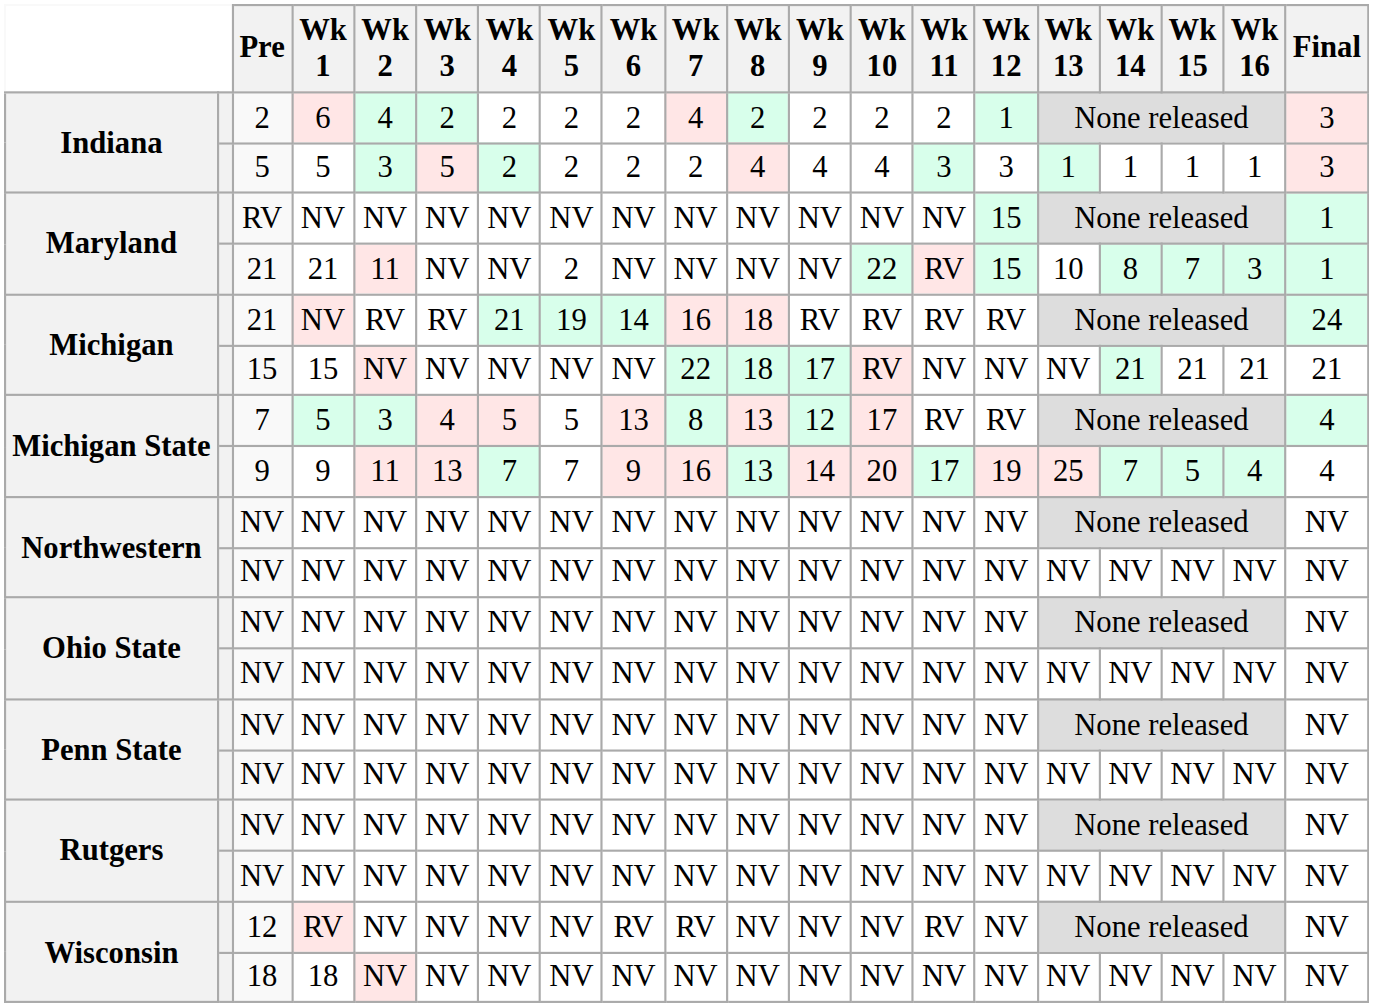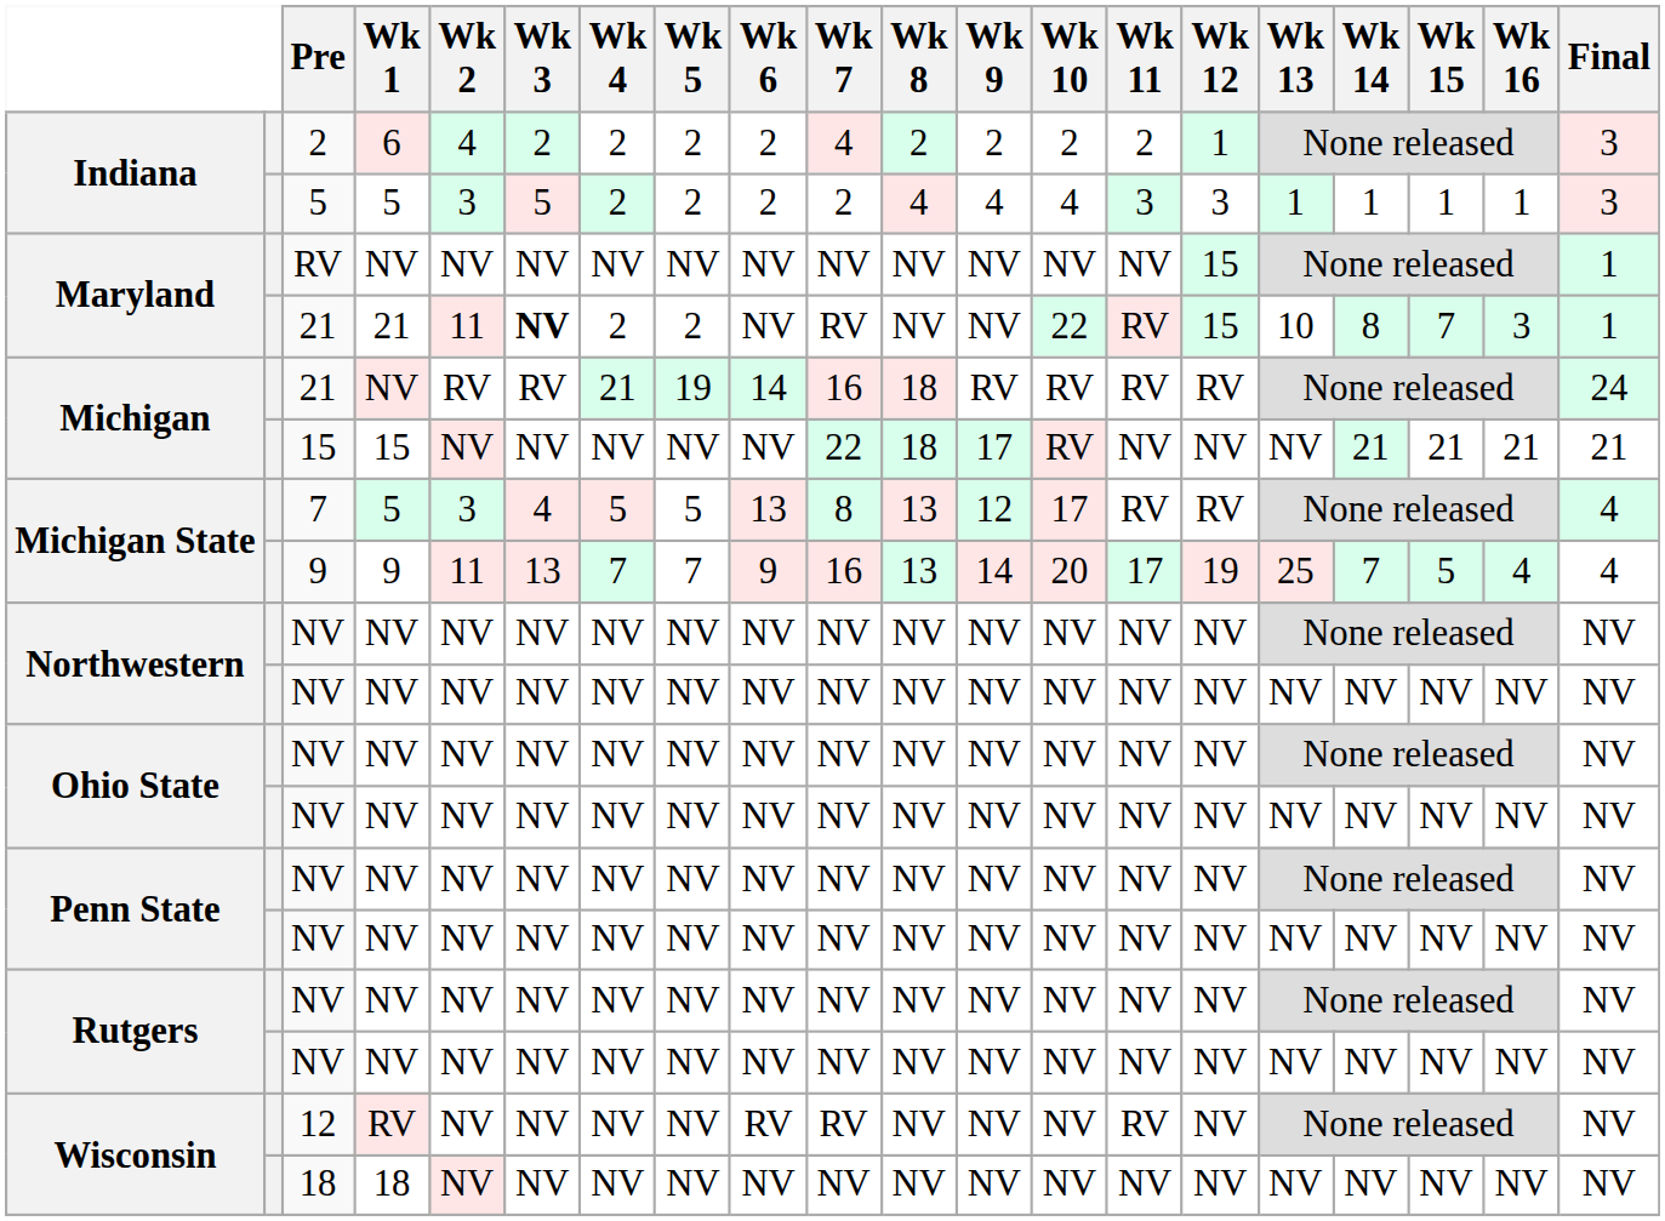 <table class="wikitable" style="white-space:nowrap;font-size:90%;text-align:center;">
 <tr>
 <th colspan=2 style="background:white; border-top-style:hidden; border-left-style:hidden;"> </th>
 <th>Pre</th>
 <th>Wk<br> 1</th>
 <th>Wk<br>2</th>
 <th>Wk<br>3</th>
 <th>Wk<br>4</th>
 <th>Wk<br>5</th>
 <th>Wk<br>6</th>
 <th>Wk<br>7</th>
 <th>Wk<br>8</th>
 <th>Wk<br>9</th>
 <th>Wk<br>10</th>
 <th>Wk<br>11</th>
 <th>Wk<br>12</th>
 <th>Wk<br>13</th>
 <th>Wk<br>14</th>
 <th>Wk<br>15</th>
 <th>Wk<br>16</th>
 <th>Final</th>
 </tr>
 <tr>
 <th rowspan=2 style=>Indiana</th>
 <th></th>
 <td>2</td>
 <td style="background:#ffe6e6;">6</td>
 <td style="background:#d8ffeb;">4</td>
 <td style="background:#d8ffeb;">2</td>
 <td style="background:#FFF;">2</td>
 <td style="background:#FFF;">2</td>
 <td style="background:#FFF;">2</td>
 <td style="background:#ffe6e6;">4</td>
 <td style="background:#d8ffeb;">2</td>
 <td style="background:#FFF;">2</td>
 <td style="background:#FFF;">2</td>
 <td style="background:#FFF;">2</td>
 <td style="background:#d8ffeb;">1</td>
 <td colspan="4" style="background:#DDD;">None released</td>
 <td style="background:#ffe6e6;">3</td>
 </tr>
 <tr>
 <th></th>
 <td>5</td>
 <td style="background:#FFF;">5</td>
 <td style="background:#d8ffeb;">3</td>
 <td style="background:#ffe6e6;">5</td>
 <td style="background:#d8ffeb;">2</td>
 <td style="background:#FFF;">2</td>
 <td style="background:#FFF;">2</td>
 <td style="background:#FFF;">2</td>
 <td style="background:#ffe6e6;">4</td>
 <td style="background:#FFF;">4</td>
 <td style="background:#FFF;">4</td>
 <td style="background:#d8ffeb;">3</td>
 <td style="background:#FFF;">3</td>
 <td style="background:#d8ffeb;">1</td>
 <td style="background:#FFF;">1</td>
 <td style="background:#FFF;">1</td>
 <td style="background:#FFF;">1</td>
 <td style="background:#ffe6e6;">3</td>
 </tr>
 <tr>
 <th rowspan=2 style=>Maryland</th>
 <th></th>
 <td>RV</td>
 <td style="background:#FFF;">NV</td>
 <td style="background:#FFF;">NV</td>
 <td style="background:#FFF;">NV</td>
 <td style="background:#FFF;">NV</td>
 <td style="background:#FFF;">NV</td>
 <td style="background:#FFF;">NV</td>
 <td style="background:#FFF;">NV</td>
 <td style="background:#FFF;">NV</td>
 <td style="background:#FFF;">NV</td>
 <td style="background:#FFF;">NV</td>
 <td style="background:#FFF;">NV</td>
 <td style="background:#d8ffeb;">15</td>
 <td colspan="4" style="background:#DDD;">None released</td>
 <td style="background:#d8ffeb;">1</td>
 </tr>
 <tr>
 <th></th>
 <td>21</td>
 <td style="background:#FFF;">21</td>
 <td style="background:#ffe6e6;">11</td>
-<td style="background:#FFF;">NV</td>
-<td style="background:#FFF;">NV</td>
+<td style="background:#FFF;"><strong>NV</strong></td>
+<td style="background:#FFF;">2</td>
 <td style="background:#FFF;">2</td>
 <td style="background:#FFF;">NV</td>
-<td style="background:#FFF;">NV</td>
+<td style="background:#FFF;">RV</td>
 <td style="background:#FFF;">NV</td>
 <td style="background:#FFF;">NV</td>
 <td style="background:#d8ffeb;">22</td>
 <td style="background:#ffe6e6;">RV</td>
 <td style="background:#d8ffeb;">15</td>
 <td style="background:#FFF;">10</td>
 <td style="background:#d8ffeb;">8</td>
 <td style="background:#d8ffeb;">7</td>
 <td style="background:#d8ffeb;">3</td>
 <td style="background:#d8ffeb;">1</td>
 </tr>
 <tr>
 <th rowspan=2 style=>Michigan</th>
 <th></th>
 <td>21</td>
 <td style="background:#ffe6e6;">NV</td>
 <td style="background:#FFF;">RV</td>
 <td style="background:#FFF;">RV</td>
 <td style="background:#d8ffeb;">21</td>
 <td style="background:#d8ffeb;">19</td>
 <td style="background:#d8ffeb;">14</td>
 <td style="background:#ffe6e6;">16</td>
 <td style="background:#ffe6e6;">18</td>
 <td style="background:#FFF;">RV</td>
 <td style="background:#FFF;">RV</td>
 <td style="background:#FFF;">RV</td>
 <td style="background:#FFF;">RV</td>
 <td colspan="4" style="background:#DDD;">None released</td>
 <td style="background:#d8ffeb;">24</td>
 </tr>
 <tr>
 <th></th>
 <td>15</td>
 <td style="background:#FFF;">15</td>
 <td style="background:#ffe6e6;">NV</td>
 <td style="background:#FFF;">NV</td>
 <td style="background:#FFF;">NV</td>
 <td style="background:#FFF;">NV</td>
 <td style="background:#FFF;">NV</td>
 <td style="background:#d8ffeb;">22</td>
 <td style="background:#d8ffeb;">18</td>
 <td style="background:#d8ffeb;">17</td>
 <td style="background:#ffe6e6;">RV</td>
 <td style="background:#FFF;">NV</td>
 <td style="background:#FFF;">NV</td>
 <td style="background:#FFF;">NV</td>
 <td style="background:#d8ffeb;">21</td>
 <td style="background:#FFF;">21</td>
 <td style="background:#FFF;">21</td>
 <td style="background:#FFF;">21</td>
 </tr>
 <tr>
 <th rowspan=2 style=>Michigan State</th>
 <th></th>
 <td>7</td>
 <td style="background:#d8ffeb;">5</td>
 <td style="background:#d8ffeb;">3</td>
 <td style="background:#ffe6e6;">4</td>
 <td style="background:#ffe6e6;">5</td>
 <td style="background:#FFF;">5</td>
 <td style="background:#ffe6e6;">13</td>
 <td style="background:#d8ffeb;">8</td>
 <td style="background:#ffe6e6;">13</td>
 <td style="background:#d8ffeb;">12</td>
 <td style="background:#ffe6e6;">17</td>
 <td style="background:#FFF;">RV</td>
 <td style="background:#FFF;">RV</td>
 <td colspan="4" style="background:#DDD;">None released</td>
 <td style="background:#d8ffeb;">4</td>
 </tr>
 <tr>
 <th></th>
 <td>9</td>
 <td style="background:#FFF;">9</td>
 <td style="background:#ffe6e6;">11</td>
 <td style="background:#ffe6e6;">13</td>
 <td style="background:#d8ffeb;">7</td>
 <td style="background:#FFF;">7</td>
 <td style="background:#ffe6e6;">9</td>
 <td style="background:#ffe6e6;">16</td>
 <td style="background:#d8ffeb;">13</td>
 <td style="background:#ffe6e6;">14</td>
 <td style="background:#ffe6e6;">20</td>
 <td style="background:#d8ffeb;">17</td>
 <td style="background:#ffe6e6;">19</td>
 <td style="background:#ffe6e6;">25</td>
 <td style="background:#d8ffeb;">7</td>
 <td style="background:#d8ffeb;">5</td>
 <td style="background:#d8ffeb;">4</td>
 <td style="background:#FFF;">4</td>
 </tr>
 <tr>
 <th rowspan=2 style=>Northwestern</th>
 <th></th>
 <td>NV</td>
 <td style="background:#FFF;">NV</td>
 <td style="background:#FFF;">NV</td>
 <td style="background:#FFF;">NV</td>
 <td style="background:#FFF;">NV</td>
 <td style="background:#FFF;">NV</td>
 <td style="background:#FFF;">NV</td>
 <td style="background:#FFF;">NV</td>
 <td style="background:#FFF;">NV</td>
 <td style="background:#FFF;">NV</td>
 <td style="background:#FFF;">NV</td>
 <td style="background:#FFF;">NV</td>
 <td style="background:#FFF;">NV</td>
 <td colspan="4" style="background:#DDD;">None released</td>
 <td style="background:#FFF;">NV</td>
 </tr>
 <tr>
 <th></th>
 <td>NV</td>
 <td style="background:#FFF;">NV</td>
 <td style="background:#FFF;">NV</td>
 <td style="background:#FFF;">NV</td>
 <td style="background:#FFF;">NV</td>
 <td style="background:#FFF;">NV</td>
 <td style="background:#FFF;">NV</td>
 <td style="background:#FFF;">NV</td>
 <td style="background:#FFF;">NV</td>
 <td style="background:#FFF;">NV</td>
 <td style="background:#FFF;">NV</td>
 <td style="background:#FFF;">NV</td>
 <td style="background:#FFF;">NV</td>
 <td style="background:#FFF;">NV</td>
 <td style="background:#FFF;">NV</td>
 <td style="background:#FFF;">NV</td>
 <td style="background:#FFF;">NV</td>
 <td style="background:#FFF;">NV</td>
 </tr>
 <tr>
 <th rowspan=2 style=>Ohio State</th>
 <th></th>
 <td>NV</td>
 <td style="background:#FFF;">NV</td>
 <td style="background:#FFF;">NV</td>
 <td style="background:#FFF;">NV</td>
 <td style="background:#FFF;">NV</td>
 <td style="background:#FFF;">NV</td>
 <td style="background:#FFF;">NV</td>
 <td style="background:#FFF;">NV</td>
 <td style="background:#FFF;">NV</td>
 <td style="background:#FFF;">NV</td>
 <td style="background:#FFF;">NV</td>
 <td style="background:#FFF;">NV</td>
 <td style="background:#FFF;">NV</td>
 <td colspan="4" style="background:#DDD;">None released</td>
 <td style="background:#FFF;">NV</td>
 </tr>
 <tr>
 <th></th>
 <td>NV</td>
 <td style="background:#FFF;">NV</td>
 <td style="background:#FFF;">NV</td>
 <td style="background:#FFF;">NV</td>
 <td style="background:#FFF;">NV</td>
 <td style="background:#FFF;">NV</td>
 <td style="background:#FFF;">NV</td>
 <td style="background:#FFF;">NV</td>
 <td style="background:#FFF;">NV</td>
 <td style="background:#FFF;">NV</td>
 <td style="background:#FFF;">NV</td>
 <td style="background:#FFF;">NV</td>
 <td style="background:#FFF;">NV</td>
 <td style="background:#FFF;">NV</td>
 <td style="background:#FFF;">NV</td>
 <td style="background:#FFF;">NV</td>
 <td style="background:#FFF;">NV</td>
 <td style="background:#FFF;">NV</td>
 </tr>
 <tr>
 <th rowspan=2 style=>Penn State</th>
 <th></th>
 <td>NV</td>
 <td style="background:#FFF;">NV</td>
 <td style="background:#FFF;">NV</td>
 <td style="background:#FFF;">NV</td>
 <td style="background:#FFF;">NV</td>
 <td style="background:#FFF;">NV</td>
 <td style="background:#FFF;">NV</td>
 <td style="background:#FFF;">NV</td>
 <td style="background:#FFF;">NV</td>
 <td style="background:#FFF;">NV</td>
 <td style="background:#FFF;">NV</td>
 <td style="background:#FFF;">NV</td>
 <td style="background:#FFF;">NV</td>
 <td colspan="4" style="background:#DDD;">None released</td>
 <td style="background:#FFF;">NV</td>
 </tr>
 <tr>
 <th></th>
 <td>NV</td>
 <td style="background:#FFF;">NV</td>
 <td style="background:#FFF;">NV</td>
 <td style="background:#FFF;">NV</td>
 <td style="background:#FFF;">NV</td>
 <td style="background:#FFF;">NV</td>
 <td style="background:#FFF;">NV</td>
 <td style="background:#FFF;">NV</td>
 <td style="background:#FFF;">NV</td>
 <td style="background:#FFF;">NV</td>
 <td style="background:#FFF;">NV</td>
 <td style="background:#FFF;">NV</td>
 <td style="background:#FFF;">NV</td>
 <td style="background:#FFF;">NV</td>
 <td style="background:#FFF;">NV</td>
 <td style="background:#FFF;">NV</td>
 <td style="background:#FFF;">NV</td>
 <td style="background:#FFF;">NV</td>
 </tr>
 <tr>
 <th rowspan=2 style=>Rutgers</th>
 <th></th>
 <td>NV</td>
 <td style="background:#FFF;">NV</td>
 <td style="background:#FFF;">NV</td>
 <td style="background:#FFF;">NV</td>
 <td style="background:#FFF;">NV</td>
 <td style="background:#FFF;">NV</td>
 <td style="background:#FFF;">NV</td>
 <td style="background:#FFF;">NV</td>
 <td style="background:#FFF;">NV</td>
 <td style="background:#FFF;">NV</td>
 <td style="background:#FFF;">NV</td>
 <td style="background:#FFF;">NV</td>
 <td style="background:#FFF;">NV</td>
 <td colspan="4" style="background:#DDD;">None released</td>
 <td style="background:#FFF;">NV</td>
 </tr>
 <tr>
 <th></th>
 <td>NV</td>
 <td style="background:#FFF;">NV</td>
 <td style="background:#FFF;">NV</td>
 <td style="background:#FFF;">NV</td>
 <td style="background:#FFF;">NV</td>
 <td style="background:#FFF;">NV</td>
 <td style="background:#FFF;">NV</td>
 <td style="background:#FFF;">NV</td>
 <td style="background:#FFF;">NV</td>
 <td style="background:#FFF;">NV</td>
 <td style="background:#FFF;">NV</td>
 <td style="background:#FFF;">NV</td>
 <td style="background:#FFF;">NV</td>
 <td style="background:#FFF;">NV</td>
 <td style="background:#FFF;">NV</td>
 <td style="background:#FFF;">NV</td>
 <td style="background:#FFF;">NV</td>
 <td style="background:#FFF;">NV</td>
 </tr>
 <tr>
 <th rowspan=2 style=>Wisconsin</th>
 <th></th>
 <td>12</td>
 <td style="background:#ffe6e6;">RV</td>
 <td style="background:#FFF;">NV</td>
 <td style="background:#FFF;">NV</td>
 <td style="background:#FFF;">NV</td>
 <td style="background:#FFF;">NV</td>
 <td style="background:#FFF;">RV</td>
 <td style="background:#FFF;">RV</td>
 <td style="background:#FFF;">NV</td>
 <td style="background:#FFF;">NV</td>
 <td style="background:#FFF;">NV</td>
 <td style="background:#FFF;">RV</td>
 <td style="background:#FFF;">NV</td>
 <td colspan="4" style="background:#DDD;">None released</td>
 <td style="background:#FFF;">NV</td>
 </tr>
 <tr>
 <th></th>
 <td>18</td>
 <td style="background:#FFF;">18</td>
 <td style="background:#ffe6e6;">NV</td>
 <td style="background:#FFF;">NV</td>
 <td style="background:#FFF;">NV</td>
 <td style="background:#FFF;">NV</td>
 <td style="background:#FFF;">NV</td>
 <td style="background:#FFF;">NV</td>
 <td style="background:#FFF;">NV</td>
 <td style="background:#FFF;">NV</td>
 <td style="background:#FFF;">NV</td>
 <td style="background:#FFF;">NV</td>
 <td style="background:#FFF;">NV</td>
 <td style="background:#FFF;">NV</td>
 <td style="background:#FFF;">NV</td>
 <td style="background:#FFF;">NV</td>
 <td style="background:#FFF;">NV</td>
 <td style="background:#FFF;">NV</td>
 </tr>
 </table>
